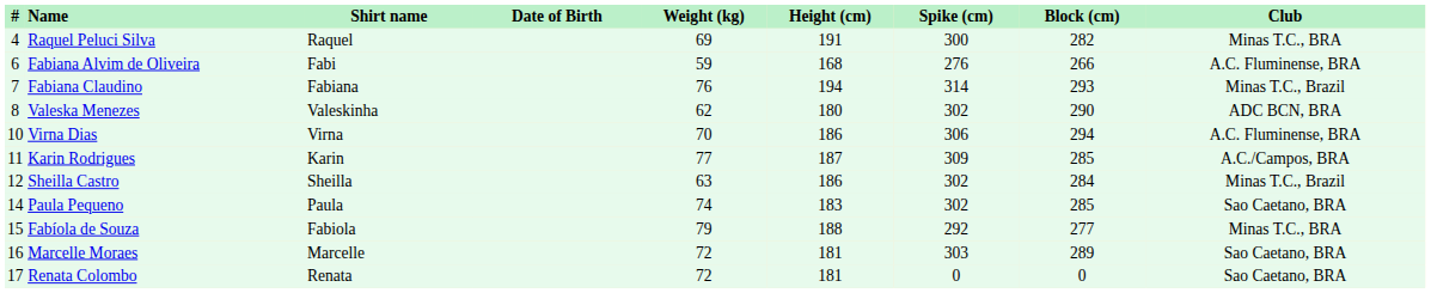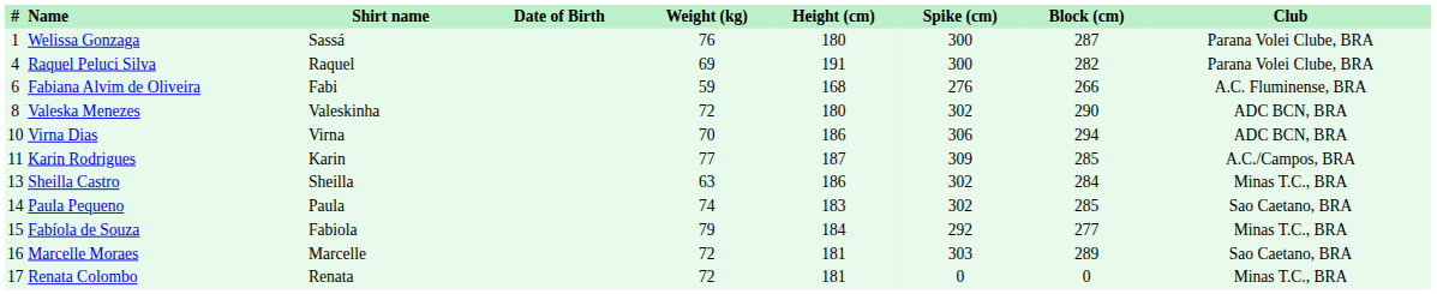 <table border=0 cellpadding=2 cellspacing=0  |- bgcolor=#FFECCE style="text-align:center; font-size:90%; width:100%">
 <tr bgcolor=#BBF0C9>
 <th>#</th>
 <th align=left width=20%>Name</th>
 <th width=12%>Shirt name</th>
 <th width=12%>Date of Birth</th>
 <th width=9%>Weight (kg)</th>
 <th width=9%>Height (cm)</th>
 <th width=9%>Spike (cm)</th>
 <th width=9%>Block (cm)</th>
 <th width=20%>Club</th>
 </tr>
 <tr bgcolor=#E7FAEC>
+<td>1</td>
+<td align=left><a href='#'>Welissa Gonzaga</a></td>
+<td align=left>Sassá</td>
+<td align=right></td>
+<td>76</td>
+<td>180</td>
+<td>300</td>
+<td>287</td>
+<td>Parana Volei Clube, BRA</td>
+</tr>
+<tr bgcolor=#E7FAEC>
 <td>4</td>
 <td align=left><a href='#'>Raquel Peluci Silva</a></td>
 <td align=left>Raquel</td>
 <td align=right></td>
 <td>69</td>
 <td>191</td>
 <td>300</td>
 <td>282</td>
-<td>Minas T.C., BRA</td>
+<td>Parana Volei Clube, BRA</td>
 </tr>
 <tr bgcolor=#E7FAEC>
 <td>6</td>
 <td align=left><a href='#'>Fabiana Alvim de Oliveira</a></td>
 <td align=left>Fabi</td>
 <td align=right></td>
 <td>59</td>
 <td>168</td>
 <td>276</td>
 <td>266</td>
 <td>A.C. Fluminense, BRA</td>
 </tr>
 <tr bgcolor=#E7FAEC>
-<td>7</td>
-<td align=left><a href='#'>Fabiana Claudino</a></td>
-<td align=left>Fabiana</td>
-<td align=right></td>
-<td>76</td>
-<td>194</td>
-<td>314</td>
-<td>293</td>
-<td>Minas T.C., Brazil</td>
-</tr>
-<tr bgcolor=#E7FAEC>
 <td>8</td>
 <td align=left><a href='#'>Valeska Menezes</a></td>
 <td align=left>Valeskinha</td>
 <td align=right></td>
-<td>62</td>
+<td>72</td>
 <td>180</td>
 <td>302</td>
 <td>290</td>
 <td>ADC BCN, BRA</td>
 </tr>
 <tr bgcolor=#E7FAEC>
 <td>10</td>
 <td align=left><a href='#'>Virna Dias</a></td>
 <td align=left>Virna</td>
 <td align=right></td>
 <td>70</td>
 <td>186</td>
 <td>306</td>
 <td>294</td>
-<td>A.C. Fluminense, BRA</td>
+<td>ADC BCN, BRA</td>
 </tr>
 <tr bgcolor=#E7FAEC>
 <td>11</td>
 <td align=left><a href='#'>Karin Rodrigues</a></td>
 <td align=left>Karin</td>
 <td align=right></td>
 <td>77</td>
 <td>187</td>
 <td>309</td>
 <td>285</td>
 <td>A.C./Campos, BRA</td>
 </tr>
 <tr bgcolor=#E7FAEC>
-<td>12</td>
+<td>13</td>
 <td align=left><a href='#'>Sheilla Castro</a></td>
 <td align=left>Sheilla</td>
 <td align=right></td>
 <td>63</td>
 <td>186</td>
 <td>302</td>
 <td>284</td>
-<td>Minas T.C., Brazil</td>
+<td>Minas T.C., BRA</td>
 </tr>
 <tr bgcolor=#E7FAEC>
 <td>14</td>
 <td align=left><a href='#'>Paula Pequeno</a></td>
 <td align=left>Paula</td>
 <td align=right></td>
 <td>74</td>
 <td>183</td>
 <td>302</td>
 <td>285</td>
 <td>Sao Caetano, BRA</td>
 </tr>
 <tr bgcolor=#E7FAEC>
 <td>15</td>
 <td align=left><a href='#'>Fabíola de Souza</a></td>
 <td align=left>Fabiola</td>
 <td align=right></td>
 <td>79</td>
-<td>188</td>
+<td>184</td>
 <td>292</td>
 <td>277</td>
 <td>Minas T.C., BRA</td>
 </tr>
 <tr bgcolor=#E7FAEC>
 <td>16</td>
 <td align=left><a href='#'>Marcelle Moraes</a></td>
 <td align=left>Marcelle</td>
 <td align=right></td>
 <td>72</td>
 <td>181</td>
 <td>303</td>
 <td>289</td>
 <td>Sao Caetano, BRA</td>
 </tr>
 <tr bgcolor=#E7FAEC>
 <td>17</td>
 <td align=left><a href='#'>Renata Colombo</a></td>
 <td align=left>Renata</td>
 <td align=right></td>
 <td>72</td>
 <td>181</td>
 <td>0</td>
 <td>0</td>
-<td>Sao Caetano, BRA</td>
+<td>Minas T.C., BRA</td>
 </tr>
 </table>
